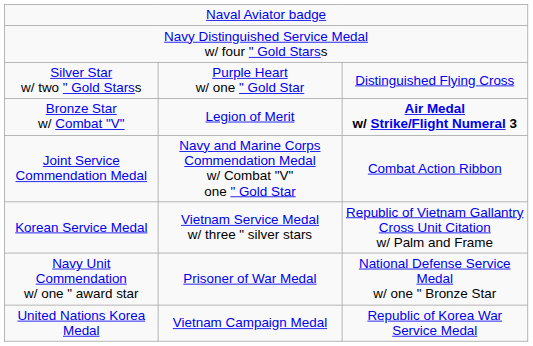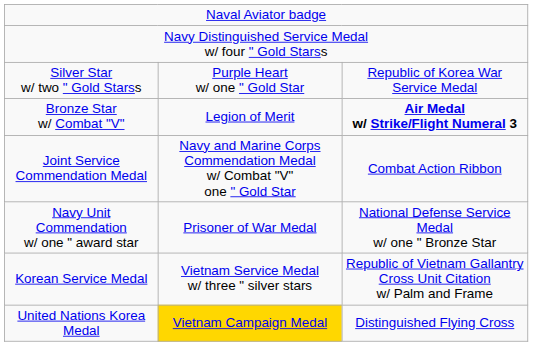 <table class="wikitable" style="margin:1em auto; text-align:center;">
 <tr>
 <td colspan="3"><a href='#'>Naval Aviator badge</a></td>
 </tr>
 <tr>
 <td colspan="3"><a href='#'>Navy Distinguished Service Medal</a><br>w/ four <a href='#'>" Gold Stars</a>s</td>
 </tr>
 <tr>
 <td><a href='#'>Silver Star</a><br>w/ two <a href='#'>" Gold Stars</a>s</td>
 <td><a href='#'>Purple Heart</a><br>w/ one <a href='#'>" Gold Star</a></td>
-<td><a href='#'>Distinguished Flying Cross</a></td>
+<td><a href='#'>Republic of Korea War Service Medal</a></td>
 </tr>
 <tr>
 <td><a href='#'>Bronze Star</a><br>w/ <a href='#'>Combat "V"</a></td>
 <td><a href='#'>Legion of Merit</a></td>
 <td><strong><a href='#'>Air Medal</a><br>w/ <a href='#'>Strike/Flight Numeral</a> 3</strong></td>
 </tr>
 <tr>
 <td><a href='#'>Joint Service Commendation Medal</a></td>
 <td><a href='#'>Navy and Marine Corps Commendation Medal</a><br>w/ Combat "V"<br> one <a href='#'>" Gold Star</a></td>
 <td><a href='#'>Combat Action Ribbon</a></td>
 </tr>
 <tr>
+<td><a href='#'>Navy Unit Commendation</a><br>w/ one " award star</td>
+<td><a href='#'>Prisoner of War Medal</a></td>
+<td><a href='#'>National Defense Service Medal</a><br>w/ one " Bronze Star</td>
+</tr>
+<tr>
 <td><a href='#'>Korean Service Medal</a></td>
 <td><a href='#'>Vietnam Service Medal</a><br>w/ three " silver stars</td>
 <td><a href='#'>Republic of Vietnam Gallantry Cross Unit Citation</a><br>w/ Palm and Frame</td>
 </tr>
 <tr>
-<td><a href='#'>Navy Unit Commendation</a><br>w/ one " award star</td>
-<td><a href='#'>Prisoner of War Medal</a></td>
-<td><a href='#'>National Defense Service Medal</a><br>w/ one " Bronze Star</td>
-</tr>
-<tr>
 <td><a href='#'>United Nations Korea Medal</a></td>
-<td><a href='#'>Vietnam Campaign Medal</a></td>
-<td><a href='#'>Republic of Korea War Service Medal</a></td>
+<td style="background: gold;"><a href='#'>Vietnam Campaign Medal</a></td>
+<td><a href='#'>Distinguished Flying Cross</a></td>
 </tr>
 </table>
